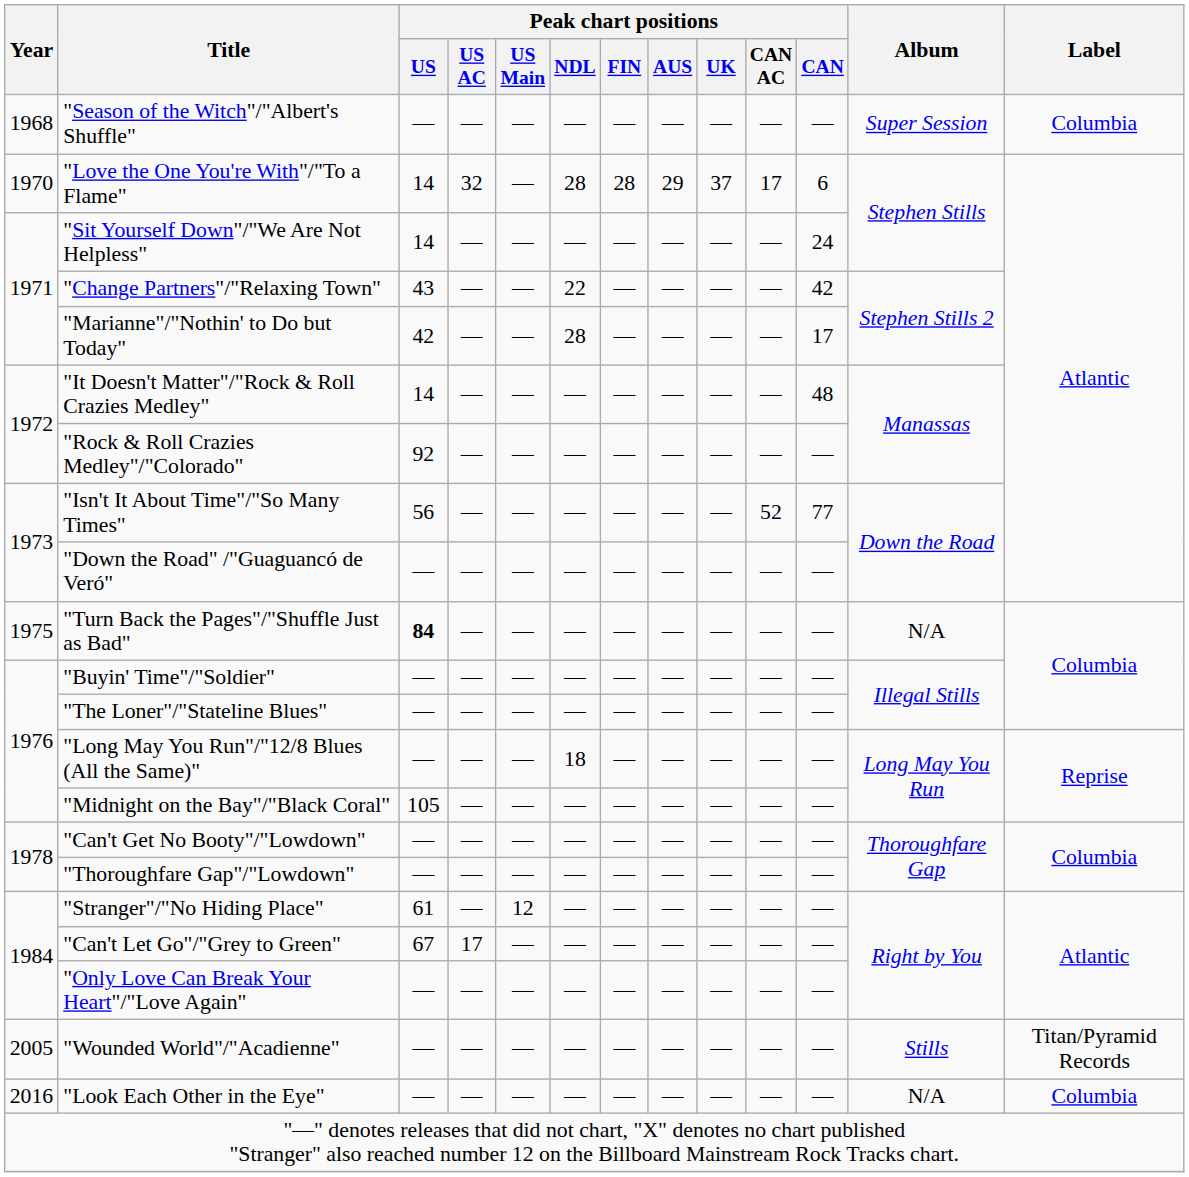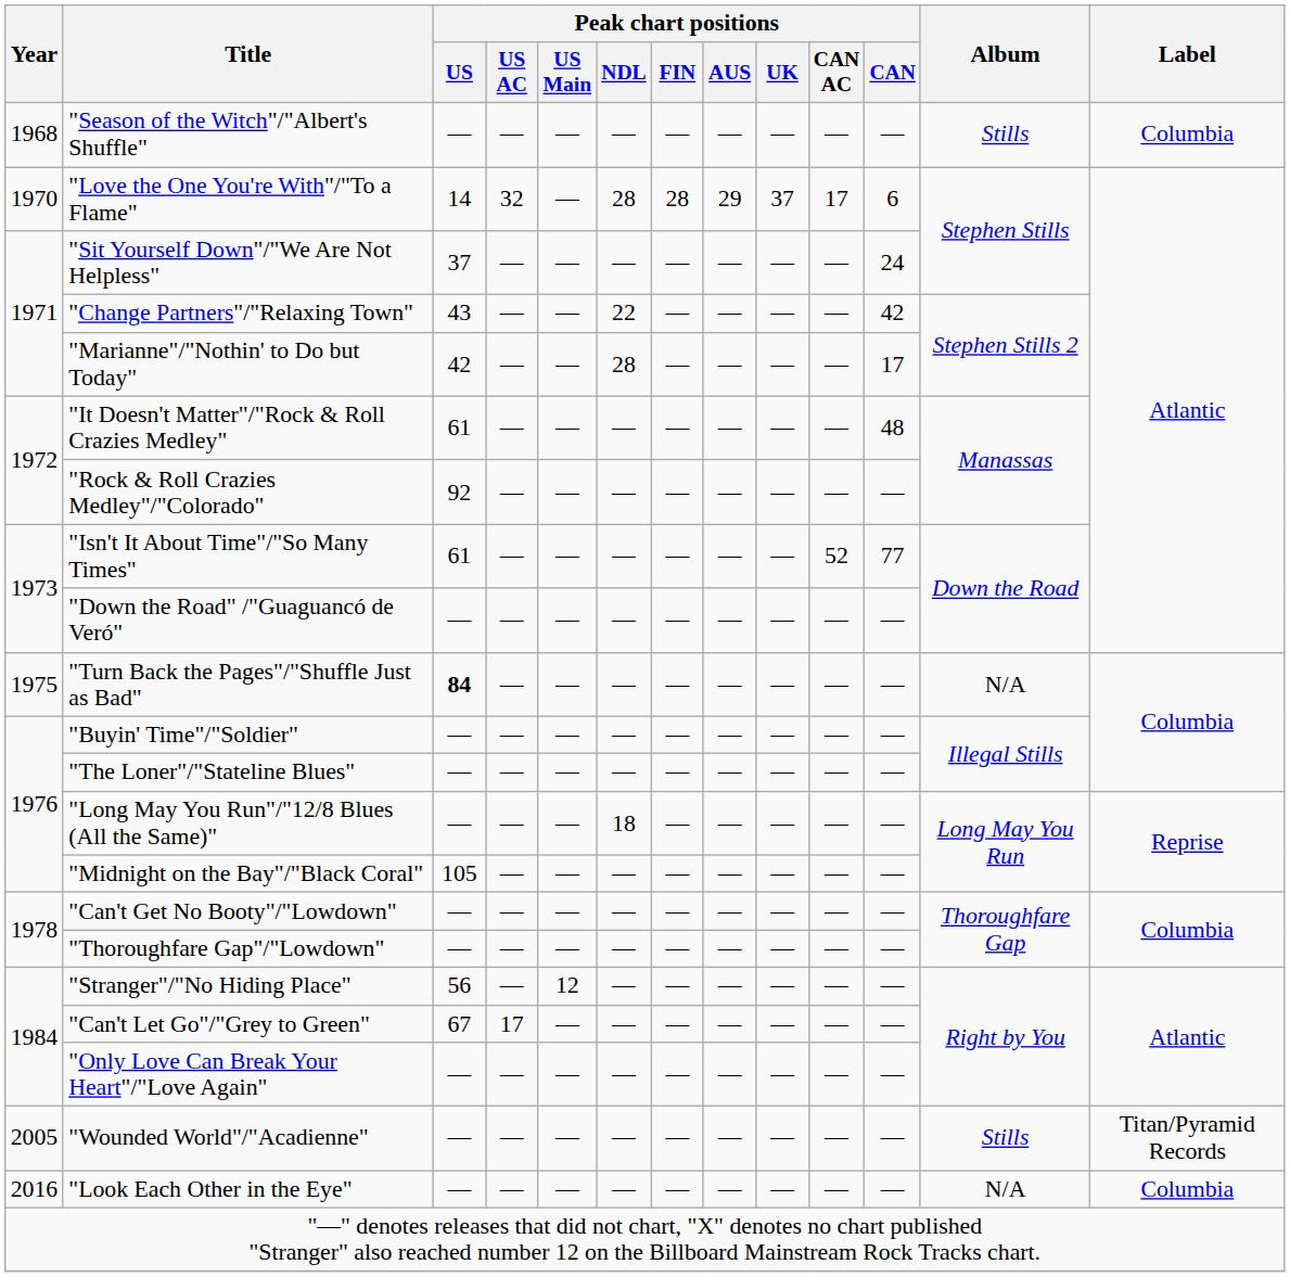 <table class="wikitable plainrowheaders" style="text-align:center;">
 <tr>
 <th scope="col" rowspan="2">Year</th>
 <th scope="col" rowspan="2">Title</th>
 <th colspan="9" scope="col">Peak chart positions</th>
 <th scope="col" rowspan="2">Album</th>
 <th scope="col" rowspan="2">Label</th>
 </tr>
 <tr>
 <th style="width:2em;font-size:90%"><a href='#'>US</a><br></th>
 <th style="width:2em;font-size:90%"><a href='#'>US AC</a><br></th>
 <th style="width:2em;font-size:90%"><a href='#'>US Main</a><br></th>
 <th style="width:2em;font-size:90%"><a href='#'>NDL</a><br></th>
 <th style="width:2em;font-size:90%"><a href='#'>FIN</a><br></th>
 <th style="width:2em;font-size:90%"><a href='#'>AUS</a><br></th>
 <th style="width:2em;font-size:90%"><a href='#'>UK</a><br></th>
 <th style="width:2em;font-size:90%">CAN AC<br></th>
 <th style="width:2em;font-size:90%"><a href='#'>CAN</a><br></th>
 </tr>
 <tr>
 <td>1968</td>
 <td style="text-align:left;">"<a href='#'>Season of the Witch</a>"/"Albert's Shuffle"</td>
 <td>—</td>
 <td>—</td>
 <td>—</td>
 <td>—</td>
 <td>—</td>
 <td>—</td>
 <td>—</td>
 <td>—</td>
 <td>—</td>
-<td><em><a href='#'>Super Session</a></em></td>
+<td><a href='#'><em>Stills</em></a></td>
 <td><a href='#'>Columbia</a></td>
 </tr>
 <tr>
 <td>1970</td>
 <td style="text-align:left;">"<a href='#'>Love the One You're With</a>"/"To a Flame"</td>
 <td>14</td>
 <td>32</td>
 <td>—</td>
 <td>28</td>
 <td>28</td>
 <td>29</td>
 <td>37</td>
 <td>17</td>
 <td>6</td>
 <td rowspan="2"><a href='#'><em>Stephen Stills</em></a></td>
 <td rowspan="8"><a href='#'>Atlantic</a></td>
 </tr>
 <tr>
 <td rowspan="3">1971</td>
 <td style="text-align:left;">"<a href='#'>Sit Yourself Down</a>"/"We Are Not Helpless"</td>
-<td>14</td>
+<td>37</td>
 <td>—</td>
 <td>—</td>
 <td>—</td>
 <td>—</td>
 <td>—</td>
 <td>—</td>
 <td>—</td>
 <td>24</td>
 </tr>
 <tr>
 <td style="text-align:left;">"<a href='#'>Change Partners</a>"/"Relaxing Town"</td>
 <td>43</td>
 <td>—</td>
 <td>—</td>
 <td>22</td>
 <td>—</td>
 <td>—</td>
 <td>—</td>
 <td>—</td>
 <td>42</td>
 <td rowspan="2"><em><a href='#'>Stephen Stills 2</a></em></td>
 </tr>
 <tr>
 <td style="text-align:left;">"Marianne"/"Nothin' to Do but Today"</td>
 <td>42</td>
 <td>—</td>
 <td>—</td>
 <td>28</td>
 <td>—</td>
 <td>—</td>
 <td>—</td>
 <td>—</td>
 <td>17</td>
 </tr>
 <tr>
 <td rowspan="2">1972</td>
 <td style="text-align:left;">"It Doesn't Matter"/"Rock & Roll Crazies Medley"</td>
-<td>14</td>
+<td>61</td>
 <td>—</td>
 <td>—</td>
 <td>—</td>
 <td>—</td>
 <td>—</td>
 <td>—</td>
 <td>—</td>
 <td>48</td>
 <td rowspan="2"><a href='#'><em>Manassas</em></a></td>
 </tr>
 <tr>
 <td style="text-align:left;">"Rock & Roll Crazies Medley"/"Colorado"</td>
 <td>92</td>
 <td>—</td>
 <td>—</td>
 <td>—</td>
 <td>—</td>
 <td>—</td>
 <td>—</td>
 <td>—</td>
 <td>—</td>
 </tr>
 <tr>
 <td rowspan="2">1973</td>
 <td style="text-align:left;">"Isn't It About Time"/"So Many Times"</td>
-<td>56</td>
+<td>61</td>
 <td>—</td>
 <td>—</td>
 <td>—</td>
 <td>—</td>
 <td>—</td>
 <td>—</td>
 <td>52</td>
 <td>77</td>
 <td rowspan="2"><a href='#'><em>Down the Road</em></a></td>
 </tr>
 <tr>
 <td style="text-align:left;">"Down the Road" /"Guaguancó de Veró"</td>
 <td>—</td>
 <td>—</td>
 <td>—</td>
 <td>—</td>
 <td>—</td>
 <td>—</td>
 <td>—</td>
 <td>—</td>
 <td>—</td>
 </tr>
 <tr>
 <td>1975</td>
 <td style="text-align:left;">"Turn Back the Pages"/"Shuffle Just as Bad"</td>
 <td><strong>84</strong></td>
 <td>—</td>
 <td>—</td>
 <td>—</td>
 <td>—</td>
 <td>—</td>
 <td>—</td>
 <td>—</td>
 <td>—</td>
 <td>N/A</td>
 <td rowspan="3"><a href='#'>Columbia</a></td>
 </tr>
 <tr>
 <td rowspan="4">1976</td>
 <td style="text-align:left;">"Buyin' Time"/"Soldier"</td>
 <td>—</td>
 <td>—</td>
 <td>—</td>
 <td>—</td>
 <td>—</td>
 <td>—</td>
 <td>—</td>
 <td>—</td>
 <td>—</td>
 <td rowspan="2"><em><a href='#'>Illegal Stills</a></em></td>
 </tr>
 <tr>
 <td style="text-align:left;">"The Loner"/"Stateline Blues"</td>
 <td>—</td>
 <td>—</td>
 <td>—</td>
 <td>—</td>
 <td>—</td>
 <td>—</td>
 <td>—</td>
 <td>—</td>
 <td>—</td>
 </tr>
 <tr>
 <td style="text-align:left;">"Long May You Run"/"12/8 Blues (All the Same)"</td>
 <td>—</td>
 <td>—</td>
 <td>—</td>
 <td>18</td>
 <td>—</td>
 <td>—</td>
 <td>—</td>
 <td>—</td>
 <td>—</td>
 <td rowspan="2"><em><a href='#'>Long May You Run</a></em></td>
 <td rowspan="2"><a href='#'>Reprise</a></td>
 </tr>
 <tr>
 <td style="text-align:left;">"Midnight on the Bay"/"Black Coral"</td>
 <td>105</td>
 <td>—</td>
 <td>—</td>
 <td>—</td>
 <td>—</td>
 <td>—</td>
 <td>—</td>
 <td>—</td>
 <td>—</td>
 </tr>
 <tr>
 <td rowspan="2">1978</td>
 <td style="text-align:left;">"Can't Get No Booty"/"Lowdown"</td>
 <td>—</td>
 <td>—</td>
 <td>—</td>
 <td>—</td>
 <td>—</td>
 <td>—</td>
 <td>—</td>
 <td>—</td>
 <td>—</td>
 <td rowspan="2"><em><a href='#'>Thoroughfare Gap</a></em></td>
 <td rowspan="2"><a href='#'>Columbia</a></td>
 </tr>
 <tr>
 <td style="text-align:left;">"Thoroughfare Gap"/"Lowdown"</td>
 <td>—</td>
 <td>—</td>
 <td>—</td>
 <td>—</td>
 <td>—</td>
 <td>—</td>
 <td>—</td>
 <td>—</td>
 <td>—</td>
 </tr>
 <tr>
 <td rowspan="3">1984</td>
 <td style="text-align:left;">"Stranger"/"No Hiding Place"</td>
-<td>61</td>
+<td>56</td>
 <td>—</td>
 <td>12</td>
 <td>—</td>
 <td>—</td>
 <td>—</td>
 <td>—</td>
 <td>—</td>
 <td>—</td>
 <td rowspan="3"><em><a href='#'>Right by You</a></em></td>
 <td rowspan="3"><a href='#'>Atlantic</a></td>
 </tr>
 <tr>
 <td style="text-align:left;">"Can't Let Go"/"Grey to Green"</td>
 <td>67</td>
 <td>17</td>
 <td>—</td>
 <td>—</td>
 <td>—</td>
 <td>—</td>
 <td>—</td>
 <td>—</td>
 <td>—</td>
 </tr>
 <tr>
 <td style="text-align:left;">"<a href='#'>Only Love Can Break Your Heart</a>"/"Love Again"</td>
 <td>—</td>
 <td>—</td>
 <td>—</td>
 <td>—</td>
 <td>—</td>
 <td>—</td>
 <td>—</td>
 <td>—</td>
 <td>—</td>
 </tr>
 <tr>
 <td>2005</td>
 <td style="text-align:left;">"Wounded World"/"Acadienne"</td>
 <td>—</td>
 <td>—</td>
 <td>—</td>
 <td>—</td>
 <td>—</td>
 <td>—</td>
 <td>—</td>
 <td>—</td>
 <td>—</td>
 <td><a href='#'><em>Stills</em></a></td>
 <td>Titan/Pyramid Records</td>
 </tr>
 <tr>
 <td>2016</td>
 <td style="text-align:left;">"Look Each Other in the Eye"</td>
 <td>—</td>
 <td>—</td>
 <td>—</td>
 <td>—</td>
 <td>—</td>
 <td>—</td>
 <td>—</td>
 <td>—</td>
 <td>—</td>
 <td>N/A</td>
 <td><a href='#'>Columbia</a></td>
 </tr>
 <tr>
 <td colspan="13">"—" denotes releases that did not chart, "X" denotes no chart published <br> "Stranger" also reached number 12 on the Billboard Mainstream Rock Tracks chart.</td>
 </tr>
 <tr>
 </tr>
 </table>
